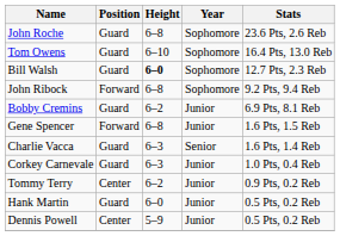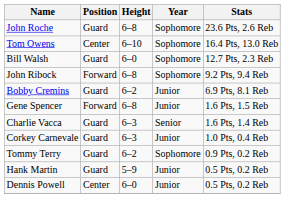 <table class="wikitable" style="text-align: left;">
 <tr>
 <th>Name</th>
 <th>Position</th>
 <th>Height</th>
 <th>Year</th>
 <th>Stats</th>
 </tr>
 <tr>
 <td><a href='#'>John Roche</a></td>
 <td>Guard</td>
 <td>6–8</td>
 <td>Sophomore</td>
 <td>23.6 Pts, 2.6 Reb</td>
 </tr>
 <tr>
 <td><a href='#'>Tom Owens</a></td>
-<td>Guard</td>
+<td>Center</td>
 <td>6–10</td>
 <td>Sophomore</td>
 <td>16.4 Pts, 13.0 Reb</td>
 </tr>
 <tr>
 <td>Bill Walsh</td>
 <td>Guard</td>
-<td><strong>6–0</strong></td>
+<td>6–0</td>
 <td>Sophomore</td>
 <td>12.7 Pts, 2.3 Reb</td>
 </tr>
 <tr>
 <td>John Ribock</td>
 <td>Forward</td>
 <td>6–8</td>
 <td>Sophomore</td>
 <td>9.2 Pts, 9.4 Reb</td>
 </tr>
 <tr>
 <td><a href='#'>Bobby Cremins</a></td>
 <td>Guard</td>
 <td>6–2</td>
 <td>Junior</td>
 <td>6.9 Pts, 8.1 Reb</td>
 </tr>
 <tr>
 <td>Gene Spencer</td>
 <td>Forward</td>
 <td>6–8</td>
 <td>Junior</td>
 <td>1.6 Pts, 1.5 Reb</td>
 </tr>
 <tr>
 <td>Charlie Vacca</td>
 <td>Guard</td>
 <td>6–3</td>
 <td>Senior</td>
 <td>1.6 Pts, 1.4 Reb</td>
 </tr>
 <tr>
 <td>Corkey Carnevale</td>
 <td>Guard</td>
 <td>6–3</td>
 <td>Junior</td>
 <td>1.0 Pts, 0.4 Reb</td>
 </tr>
 <tr>
 <td>Tommy Terry</td>
-<td>Center</td>
+<td>Guard</td>
 <td>6–2</td>
-<td>Junior</td>
+<td>Sophomore</td>
 <td>0.9 Pts, 0.2 Reb</td>
 </tr>
 <tr>
 <td>Hank Martin</td>
 <td>Guard</td>
-<td>6–0</td>
+<td>5–9</td>
 <td>Junior</td>
 <td>0.5 Pts, 0.2 Reb</td>
 </tr>
 <tr>
 <td>Dennis Powell</td>
 <td>Center</td>
-<td>5–9</td>
+<td>6–0</td>
 <td>Junior</td>
 <td>0.5 Pts, 0.2 Reb</td>
 </tr>
 <tr>
 </tr>
 </table>
